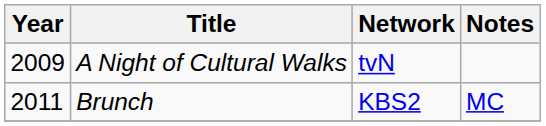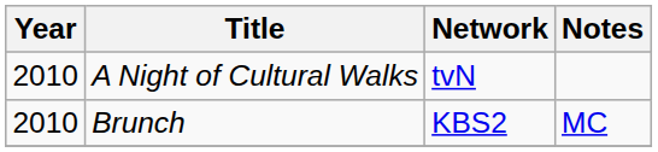 <table class="wikitable">
 <tr>
 <th width=10>Year</th>
 <th>Title</th>
 <th>Network</th>
 <th>Notes</th>
 </tr>
 <tr>
-<td>2009</td>
+<td>2010</td>
 <td><em>A Night of Cultural Walks</em></td>
 <td><a href='#'>tvN</a></td>
 <td></td>
 </tr>
 <tr>
-<td>2011</td>
+<td>2010</td>
 <td><em>Brunch</em></td>
 <td><a href='#'>KBS2</a></td>
 <td><a href='#'>MC</a></td>
 </tr>
 <tr>
 </tr>
 </table>
